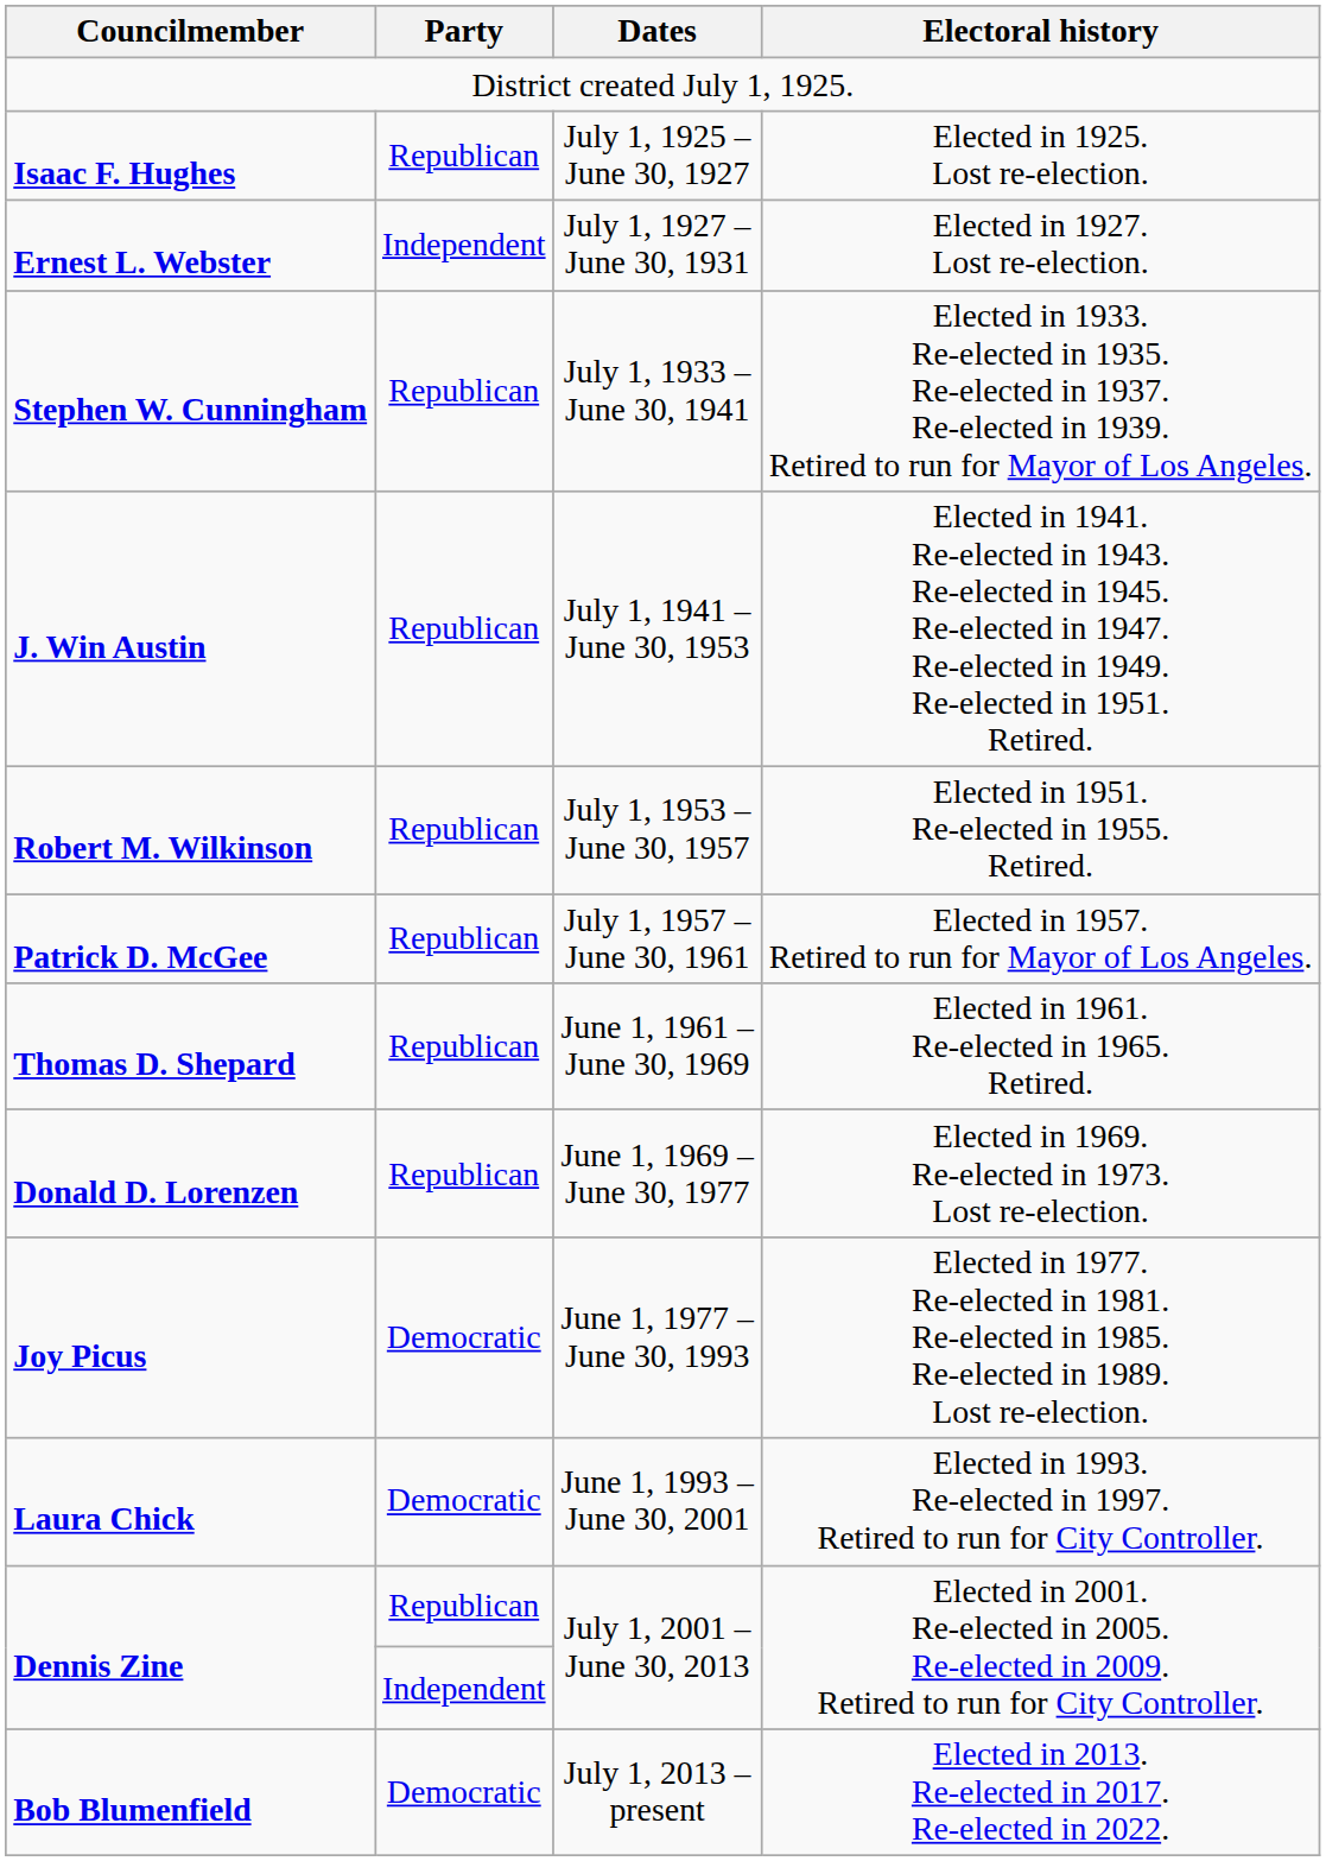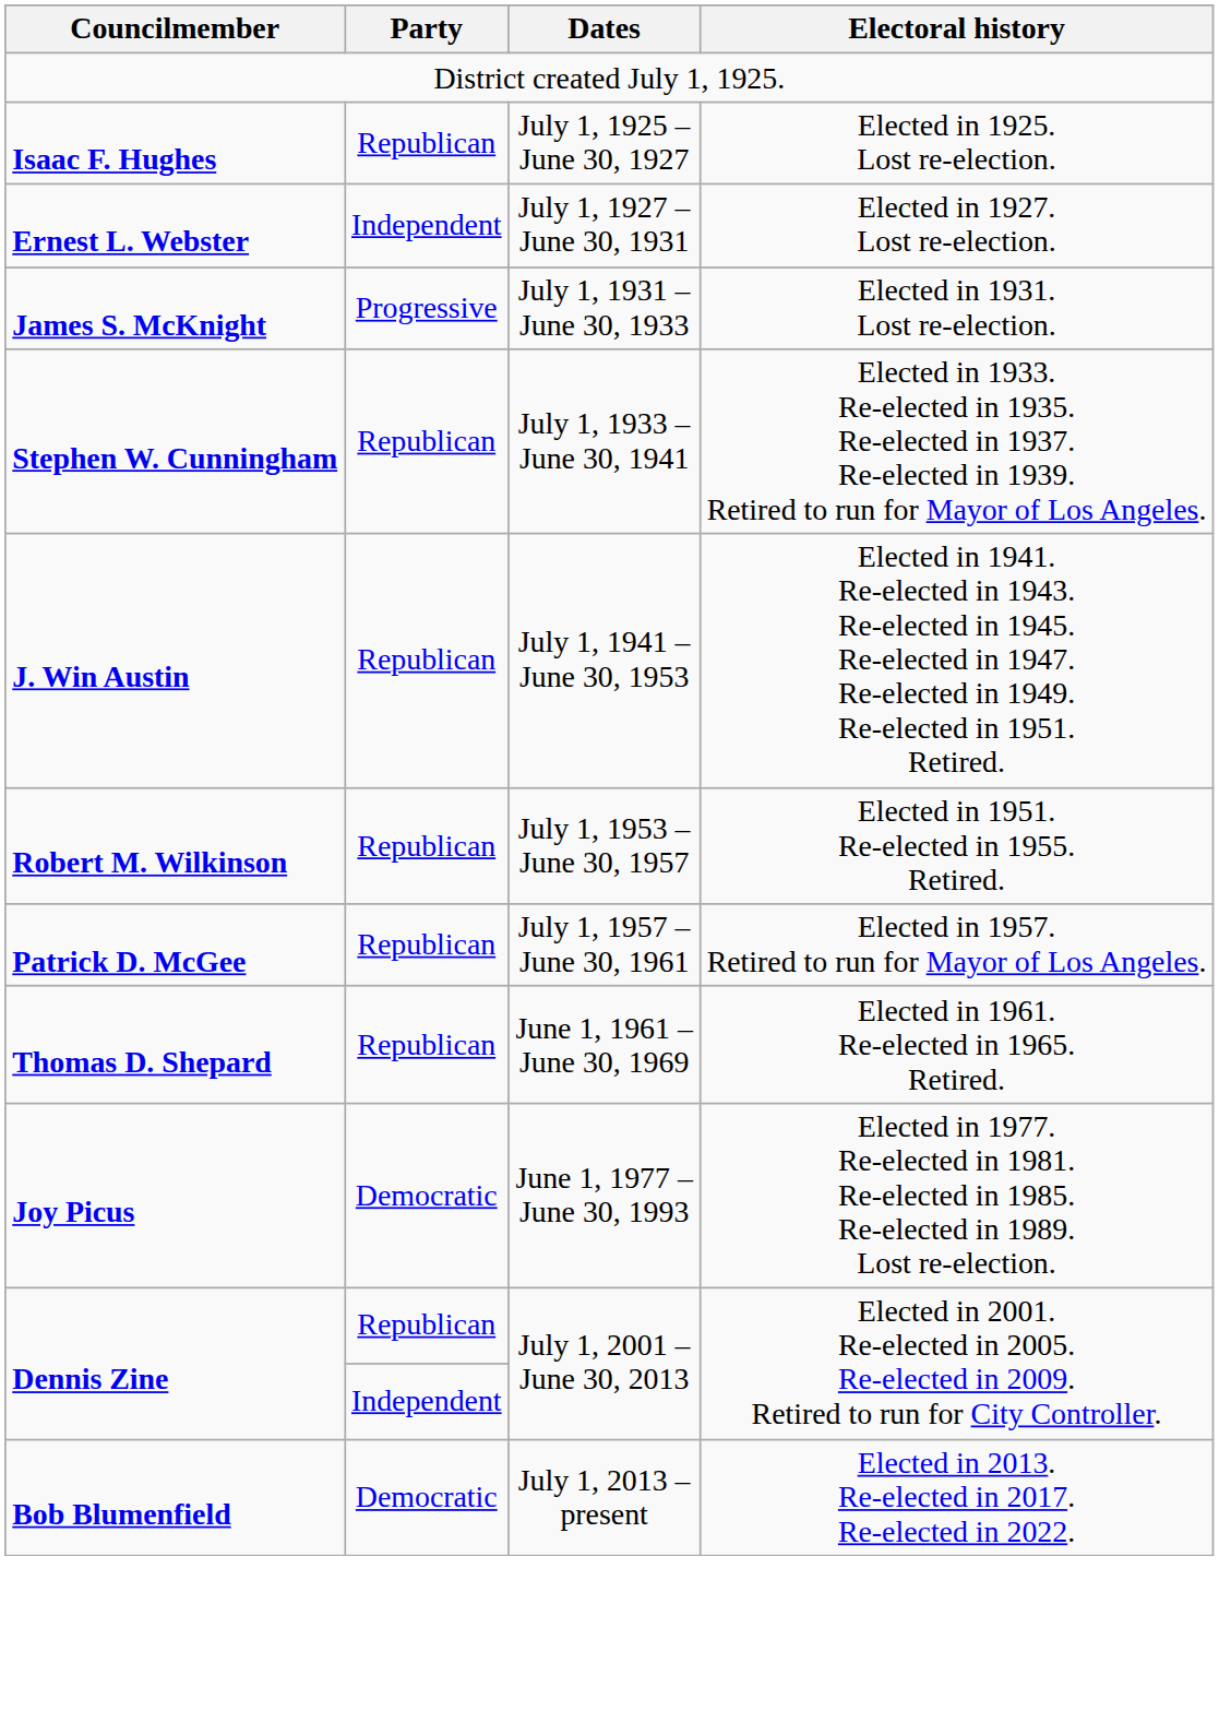 <table class="wikitable" style="text-align:center;">
 <tr>
 <th>Councilmember</th>
 <th>Party</th>
 <th>Dates</th>
 <th>Electoral history</th>
 </tr>
 <tr>
 <td colspan="4">District created July 1, 1925.</td>
 </tr>
 <tr>
 <td align=left> <br> <strong><a href='#'>Isaac F. Hughes</a></strong><br></td>
 <td><a href='#'>Republican</a></td>
 <td nowrap>July 1, 1925 –<br> June 30, 1927</td>
 <td>Elected in 1925. <br> Lost re-election.</td>
 </tr>
 <tr>
 <td align=left> <br> <strong><a href='#'>Ernest L. Webster</a></strong><br></td>
 <td><a href='#'>Independent</a></td>
 <td nowrap>July 1, 1927 –<br> June 30, 1931</td>
 <td>Elected in 1927. <br> Lost re-election.</td>
+</tr>
+<tr>
+<td align=left> <br> <strong><a href='#'>James S. McKnight</a></strong><br></td>
+<td><a href='#'>Progressive</a></td>
+<td nowrap>July 1, 1931 –<br> June 30, 1933</td>
+<td>Elected in 1931. <br> Lost re-election.</td>
 </tr>
 <tr>
 <td align=left> <br> <strong><a href='#'>Stephen W. Cunningham</a></strong><br></td>
 <td><a href='#'>Republican</a></td>
 <td nowrap>July 1, 1933 –<br> June 30, 1941</td>
 <td>Elected in 1933. <br> Re-elected in 1935. <br> Re-elected in 1937. <br> Re-elected in 1939. <br> Retired to run for <a href='#'>Mayor of Los Angeles</a>.</td>
 </tr>
 <tr>
 <td align=left> <br> <strong><a href='#'>J. Win Austin</a></strong><br></td>
 <td><a href='#'>Republican</a></td>
 <td nowrap>July 1, 1941 –<br> June 30, 1953</td>
 <td>Elected in 1941. <br> Re-elected in 1943. <br> Re-elected in 1945. <br> Re-elected in 1947. <br> Re-elected in 1949. <br> Re-elected in 1951. <br> Retired.</td>
 </tr>
 <tr>
 <td align=left> <br> <strong><a href='#'>Robert M. Wilkinson</a></strong><br></td>
 <td><a href='#'>Republican</a></td>
 <td nowrap>July 1, 1953 –<br> June 30, 1957</td>
 <td>Elected in 1951. <br> Re-elected in 1955. <br> Retired.</td>
 </tr>
 <tr>
 <td align=left> <br> <strong><a href='#'>Patrick D. McGee</a></strong><br></td>
 <td><a href='#'>Republican</a></td>
 <td nowrap>July 1, 1957 –<br> June 30, 1961</td>
 <td>Elected in 1957. <br> Retired to run for <a href='#'>Mayor of Los Angeles</a>.</td>
 </tr>
 <tr>
 <td align=left> <br> <strong><a href='#'>Thomas D. Shepard</a></strong><br></td>
 <td><a href='#'>Republican</a></td>
 <td nowrap>June 1, 1961 –<br> June 30, 1969</td>
 <td>Elected in 1961. <br> Re-elected in 1965. <br> Retired.</td>
 </tr>
 <tr>
-<td align=left> <br> <strong><a href='#'>Donald D. Lorenzen</a></strong><br></td>
-<td><a href='#'>Republican</a></td>
-<td nowrap>June 1, 1969 –<br> June 30, 1977</td>
-<td>Elected in 1969. <br> Re-elected in 1973. <br> Lost re-election.</td>
-</tr>
-<tr>
 <td align=left> <br> <strong><a href='#'>Joy Picus</a></strong><br></td>
 <td><a href='#'>Democratic</a></td>
 <td nowrap>June 1, 1977 –<br> June 30, 1993</td>
 <td>Elected in 1977. <br> Re-elected in 1981. <br> Re-elected in 1985. <br> Re-elected in 1989. <br> Lost re-election.</td>
-</tr>
-<tr>
-<td align=left> <br> <strong><a href='#'>Laura Chick</a></strong><br></td>
-<td><a href='#'>Democratic</a></td>
-<td nowrap>June 1, 1993 –<br> June 30, 2001</td>
-<td>Elected in 1993. <br> Re-elected in 1997. <br> Retired to run for <a href='#'>City Controller</a>.</td>
 </tr>
 <tr>
 <td rowspan=2 align=left> <br> <strong><a href='#'>Dennis Zine</a></strong> <br> </td>
 <td><a href='#'>Republican</a></td>
 <td rowspan=2 nowrap>July 1, 2001 –<br> June 30, 2013</td>
 <td rowspan=2>Elected in 2001. <br> Re-elected in 2005. <br> <a href='#'>Re-elected in 2009</a>. <br> Retired to run for <a href='#'>City Controller</a>.</td>
 </tr>
 <tr>
 <td><a href='#'>Independent</a></td>
 </tr>
 <tr>
 <td align=left> <br> <strong><a href='#'>Bob Blumenfield</a></strong><br></td>
 <td><a href='#'>Democratic</a></td>
 <td rowspan=2 nowrap>July 1, 2013 –<br>present</td>
 <td><a href='#'>Elected in 2013</a>. <br> <a href='#'>Re-elected in 2017</a>. <br> <a href='#'>Re-elected in 2022</a>.</td>
 </tr>
 </table>
